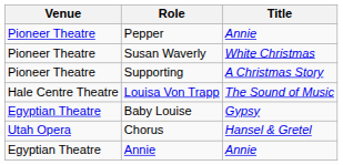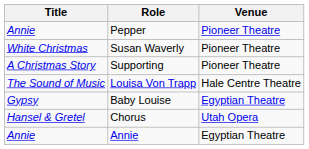 <table class="wikitable sortable">
 <tr>
+<th>Title</th>
+<th>Role</th>
 <th class="unsortable">Venue</th>
-<th>Role</th>
-<th>Title</th>
 </tr>
 <tr>
+<td><em><a href='#'>Annie</a></em></td>
+<td>Pepper</td>
 <td><a href='#'>Pioneer Theatre</a></td>
-<td>Pepper</td>
-<td><em><a href='#'>Annie</a></em></td>
 </tr>
 <tr>
+<td><em><a href='#'>White Christmas</a></em></td>
+<td>Susan Waverly</td>
 <td>Pioneer Theatre</td>
-<td>Susan Waverly</td>
-<td><em><a href='#'>White Christmas</a></em></td>
 </tr>
 <tr>
+<td><em><a href='#'>A Christmas Story</a></em></td>
+<td>Supporting</td>
 <td>Pioneer Theatre</td>
-<td>Supporting</td>
-<td><em><a href='#'>A Christmas Story</a></em></td>
 </tr>
 <tr>
+<td><em><a href='#'>The Sound of Music</a></em></td>
+<td><a href='#'>Louisa Von Trapp</a></td>
 <td>Hale Centre Theatre</td>
-<td><a href='#'>Louisa Von Trapp</a></td>
-<td><em><a href='#'>The Sound of Music</a></em></td>
 </tr>
 <tr>
+<td><em><a href='#'>Gypsy</a></em></td>
+<td>Baby Louise</td>
 <td><a href='#'>Egyptian Theatre</a></td>
-<td>Baby Louise</td>
-<td><em><a href='#'>Gypsy</a></em></td>
 </tr>
 <tr>
+<td><em><a href='#'>Hansel & Gretel</a></em></td>
+<td>Chorus</td>
 <td><a href='#'>Utah Opera</a></td>
-<td>Chorus</td>
-<td><em><a href='#'>Hansel & Gretel</a></em></td>
 </tr>
 <tr>
+<td><em><a href='#'>Annie</a></em></td>
+<td><a href='#'>Annie</a></td>
 <td>Egyptian Theatre</td>
-<td><a href='#'>Annie</a></td>
-<td><em><a href='#'>Annie</a></em></td>
 </tr>
 </table>
